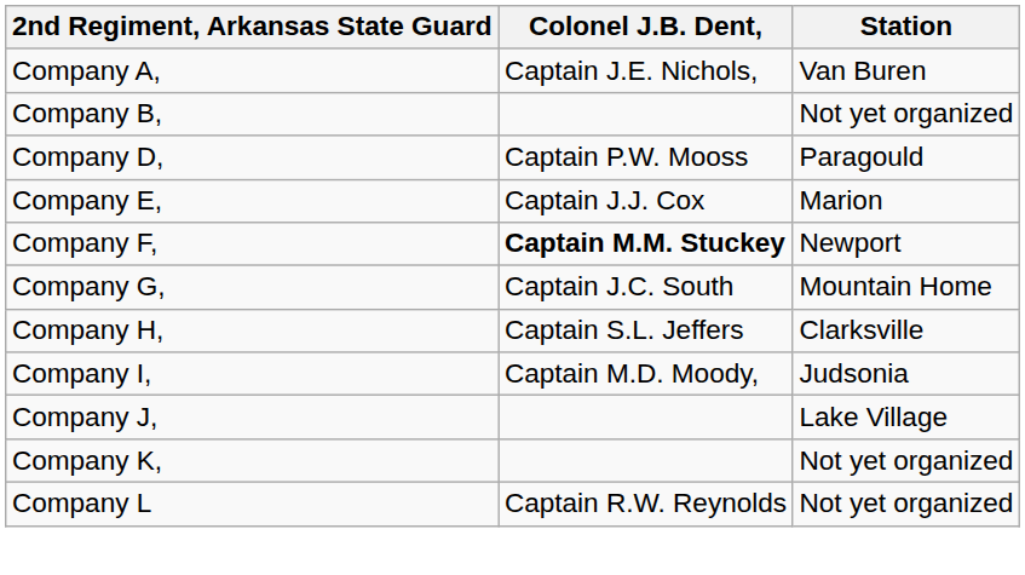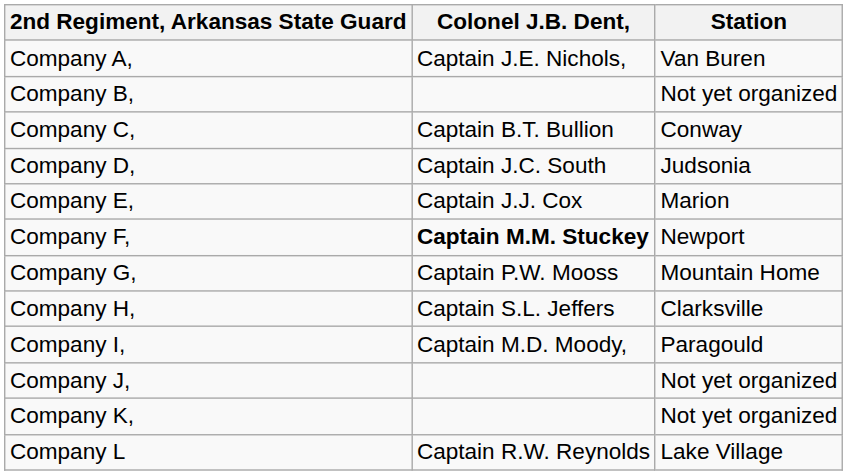 <table class="wikitable">
 <tr>
 <th>2nd Regiment, Arkansas State Guard</th>
 <th>Colonel J.B. Dent,</th>
 <th>Station</th>
 </tr>
 <tr>
 <td>Company A,</td>
 <td>Captain J.E. Nichols,</td>
 <td>Van Buren</td>
 </tr>
 <tr>
 <td>Company B,</td>
 <td></td>
 <td>Not yet organized</td>
 </tr>
 <tr>
+<td>Company C,</td>
+<td>Captain B.T. Bullion</td>
+<td>Conway</td>
+</tr>
+<tr>
 <td>Company D,</td>
-<td>Captain P.W. Mooss</td>
-<td>Paragould</td>
+<td>Captain J.C. South</td>
+<td>Judsonia</td>
 </tr>
 <tr>
 <td>Company E,</td>
 <td>Captain J.J. Cox</td>
 <td>Marion</td>
 </tr>
 <tr>
 <td>Company F,</td>
 <td><strong>Captain M.M. Stuckey</strong></td>
 <td>Newport</td>
 </tr>
 <tr>
 <td>Company G,</td>
-<td>Captain J.C. South</td>
+<td>Captain P.W. Mooss</td>
 <td>Mountain Home</td>
 </tr>
 <tr>
 <td>Company H,</td>
 <td>Captain S.L. Jeffers</td>
 <td>Clarksville</td>
 </tr>
 <tr>
 <td>Company I,</td>
 <td>Captain M.D. Moody,</td>
-<td>Judsonia</td>
+<td>Paragould</td>
 </tr>
 <tr>
 <td>Company J,</td>
 <td></td>
-<td>Lake Village</td>
+<td>Not yet organized</td>
 </tr>
 <tr>
 <td>Company K,</td>
 <td></td>
 <td>Not yet organized</td>
 </tr>
 <tr>
 <td>Company L</td>
 <td>Captain R.W. Reynolds</td>
-<td>Not yet organized</td>
+<td>Lake Village</td>
 </tr>
 </table>
